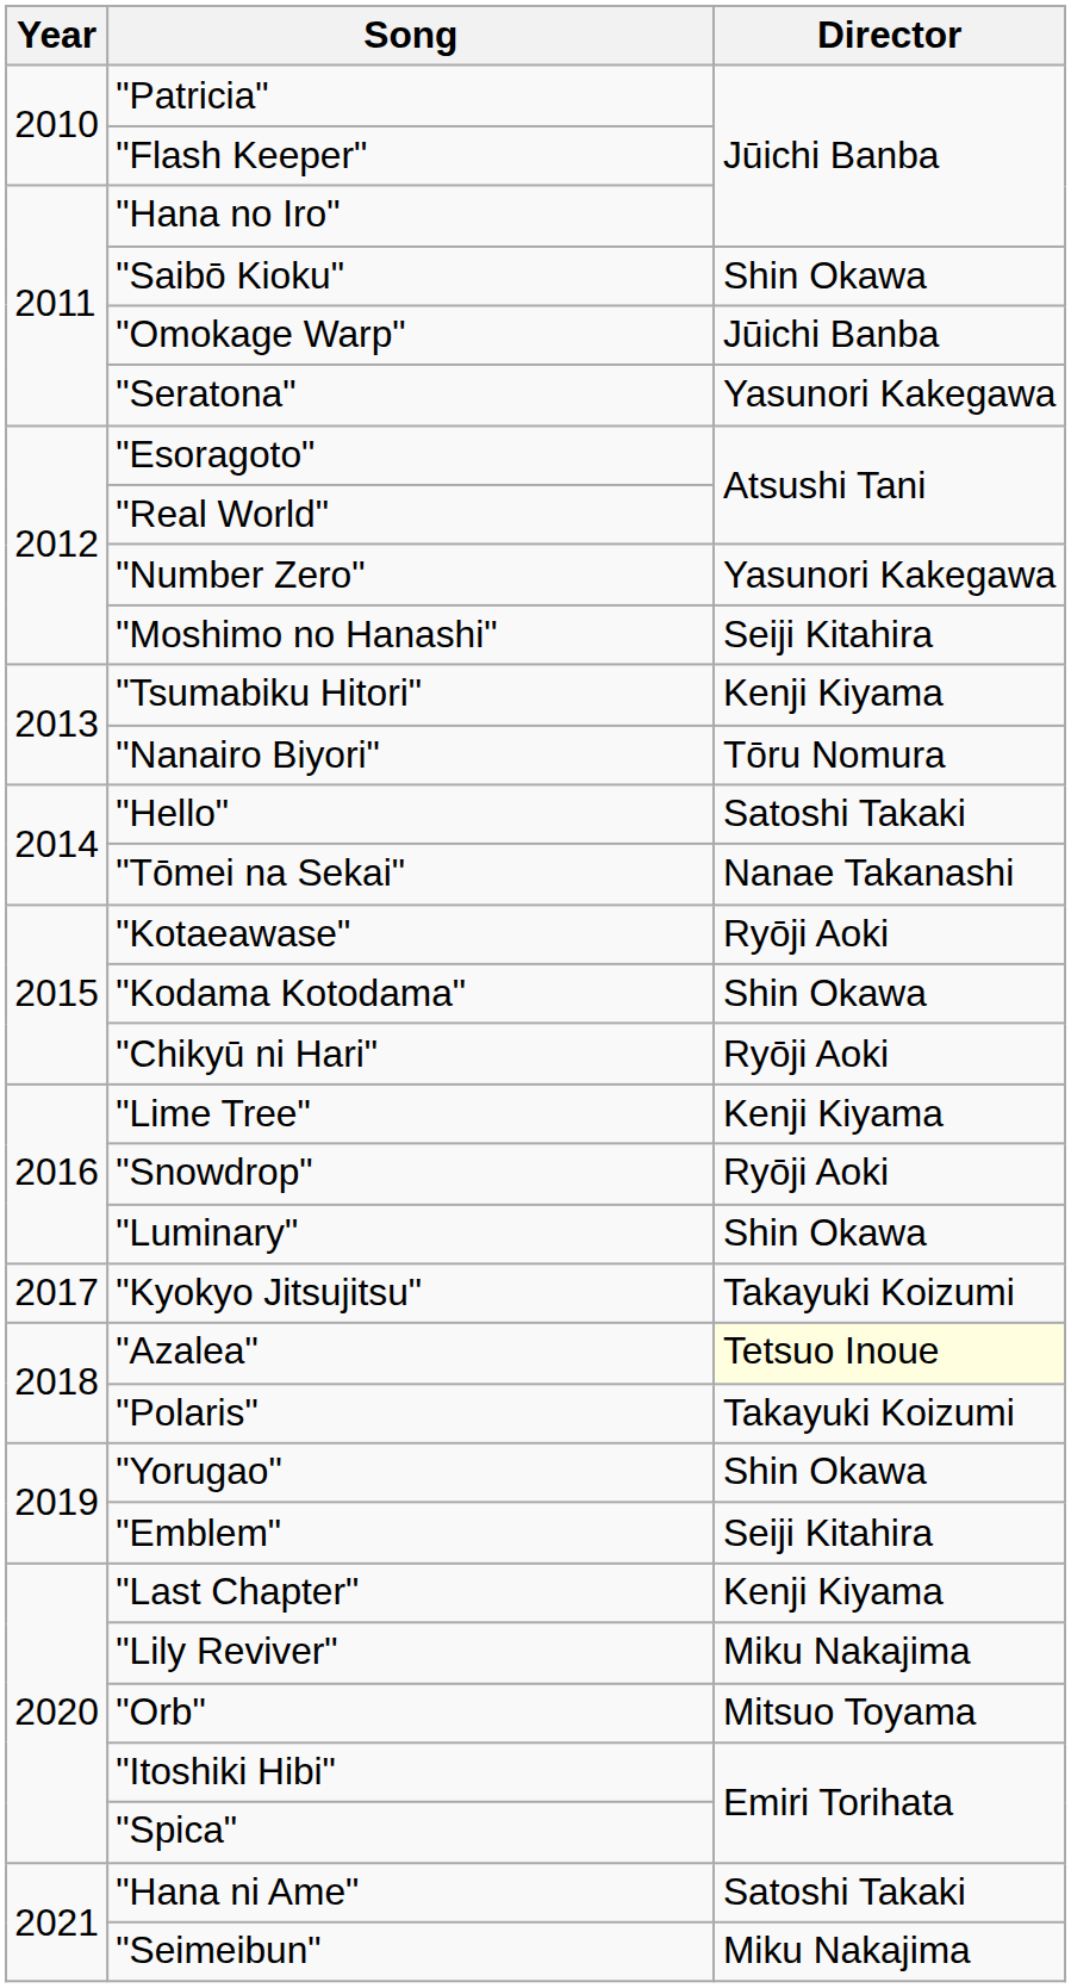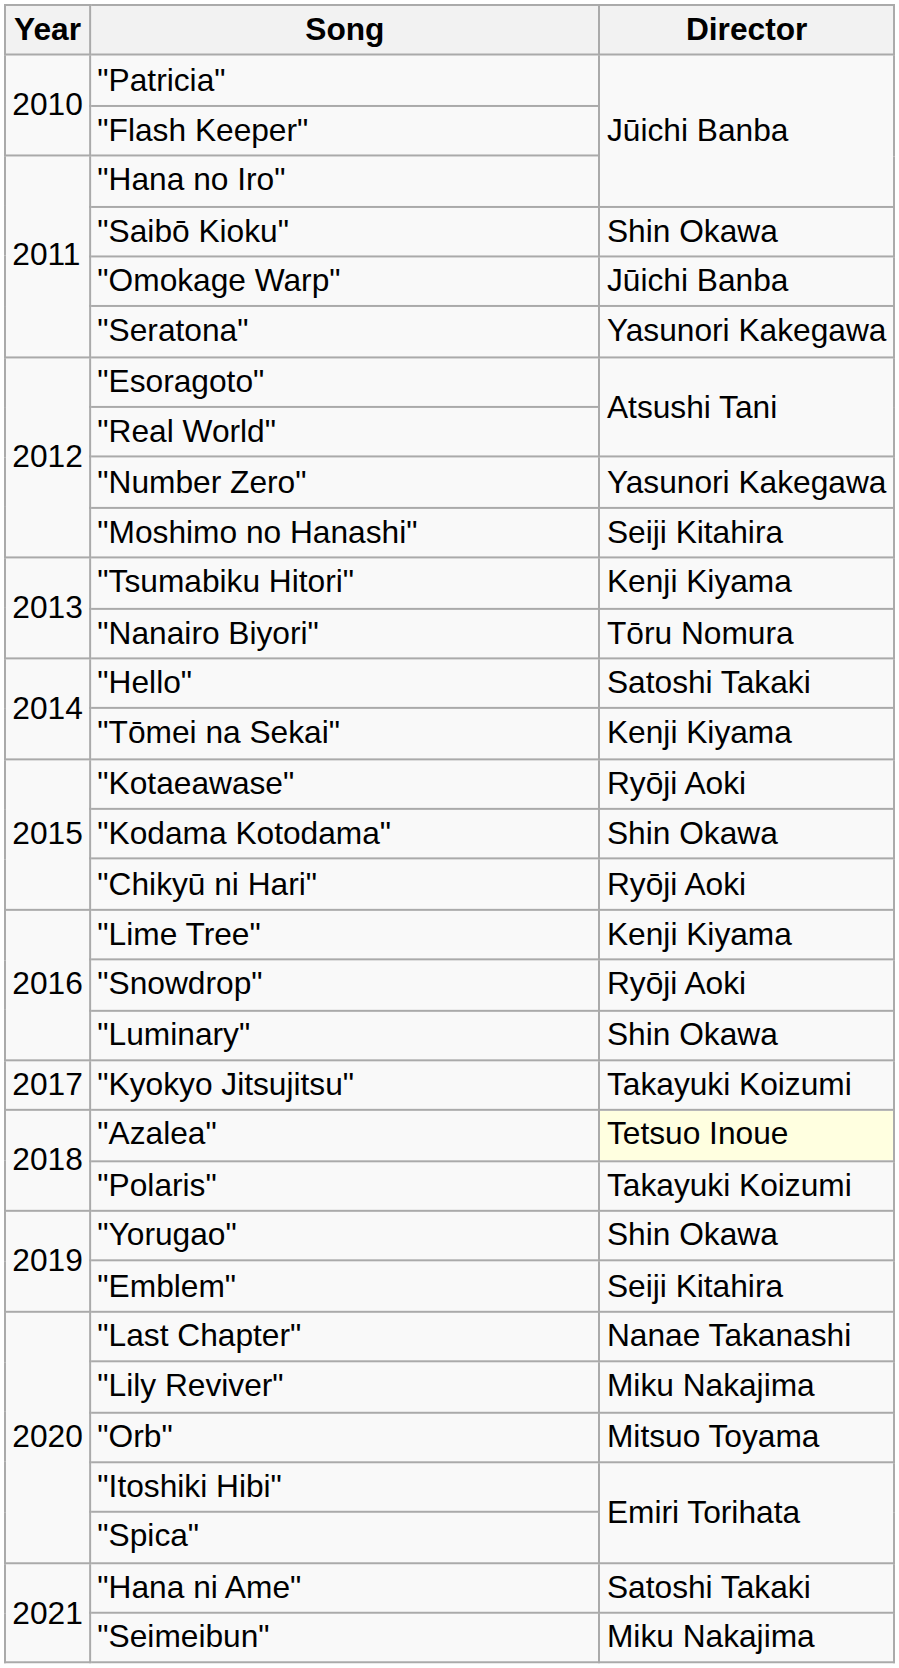 <table class="wikitable">
 <tr>
 <th>Year</th>
 <th width="250">Song</th>
 <th>Director</th>
 </tr>
 <tr>
 <td rowspan="2">2010</td>
 <td>"Patricia"</td>
 <td rowspan="3">Jūichi Banba</td>
 </tr>
 <tr>
 <td>"Flash Keeper"</td>
 </tr>
 <tr>
 <td rowspan="4">2011</td>
 <td>"Hana no Iro"</td>
 </tr>
 <tr>
 <td>"Saibō Kioku"</td>
 <td>Shin Okawa</td>
 </tr>
 <tr>
 <td>"Omokage Warp"</td>
 <td>Jūichi Banba</td>
 </tr>
 <tr>
 <td>"Seratona"</td>
 <td>Yasunori Kakegawa</td>
 </tr>
 <tr>
 <td rowspan="4">2012</td>
 <td>"Esoragoto"</td>
 <td rowspan="2">Atsushi Tani</td>
 </tr>
 <tr>
 <td>"Real World"</td>
 </tr>
 <tr>
 <td>"Number Zero"</td>
 <td>Yasunori Kakegawa</td>
 </tr>
 <tr>
 <td>"Moshimo no Hanashi"</td>
 <td>Seiji Kitahira</td>
 </tr>
 <tr>
 <td rowspan="2">2013</td>
 <td>"Tsumabiku Hitori"</td>
 <td>Kenji Kiyama</td>
 </tr>
 <tr>
 <td>"Nanairo Biyori"</td>
 <td>Tōru Nomura</td>
 </tr>
 <tr>
 <td rowspan="2">2014</td>
 <td>"Hello"</td>
 <td>Satoshi Takaki</td>
 </tr>
 <tr>
 <td>"Tōmei na Sekai"</td>
-<td>Nanae Takanashi</td>
+<td>Kenji Kiyama</td>
 </tr>
 <tr>
 <td rowspan="3">2015</td>
 <td>"Kotaeawase"</td>
 <td>Ryōji Aoki</td>
 </tr>
 <tr>
 <td>"Kodama Kotodama"</td>
 <td>Shin Okawa</td>
 </tr>
 <tr>
 <td>"Chikyū ni Hari"</td>
 <td>Ryōji Aoki</td>
 </tr>
 <tr>
 <td rowspan="3">2016</td>
 <td>"Lime Tree"</td>
 <td>Kenji Kiyama</td>
 </tr>
 <tr>
 <td>"Snowdrop"</td>
 <td>Ryōji Aoki</td>
 </tr>
 <tr>
 <td>"Luminary"</td>
 <td>Shin Okawa</td>
 </tr>
 <tr>
 <td>2017</td>
 <td>"Kyokyo Jitsujitsu"</td>
 <td>Takayuki Koizumi</td>
 </tr>
 <tr>
 <td rowspan="2">2018</td>
 <td>"Azalea"</td>
 <td style="background: lightyellow;">Tetsuo Inoue</td>
 </tr>
 <tr>
 <td>"Polaris"</td>
 <td>Takayuki Koizumi</td>
 </tr>
 <tr>
 <td rowspan="2">2019</td>
 <td>"Yorugao"</td>
 <td>Shin Okawa</td>
 </tr>
 <tr>
 <td>"Emblem"</td>
 <td>Seiji Kitahira</td>
 </tr>
 <tr>
 <td rowspan="5">2020</td>
 <td>"Last Chapter"</td>
-<td>Kenji Kiyama</td>
+<td>Nanae Takanashi</td>
 </tr>
 <tr>
 <td>"Lily Reviver"</td>
 <td>Miku Nakajima</td>
 </tr>
 <tr>
 <td>"Orb"</td>
 <td>Mitsuo Toyama</td>
 </tr>
 <tr>
 <td>"Itoshiki Hibi"</td>
 <td rowspan="2">Emiri Torihata</td>
 </tr>
 <tr>
 <td>"Spica"</td>
 </tr>
 <tr>
 <td rowspan="2">2021</td>
 <td>"Hana ni Ame"</td>
 <td>Satoshi Takaki</td>
 </tr>
 <tr>
 <td>"Seimeibun"</td>
 <td>Miku Nakajima</td>
 </tr>
 </table>
